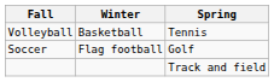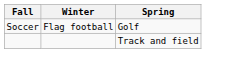 <table class="wikitable" border="1">
 <tr>
 <th>Fall</th>
 <th>Winter</th>
 <th>Spring</th>
-</tr>
-<tr>
-<td>Volleyball</td>
-<td>Basketball</td>
-<td>Tennis</td>
 </tr>
 <tr>
 <td>Soccer</td>
 <td>Flag football</td>
 <td>Golf</td>
 </tr>
 <tr>
 <td></td>
 <td></td>
 <td>Track and field</td>
 </tr>
 </table>
